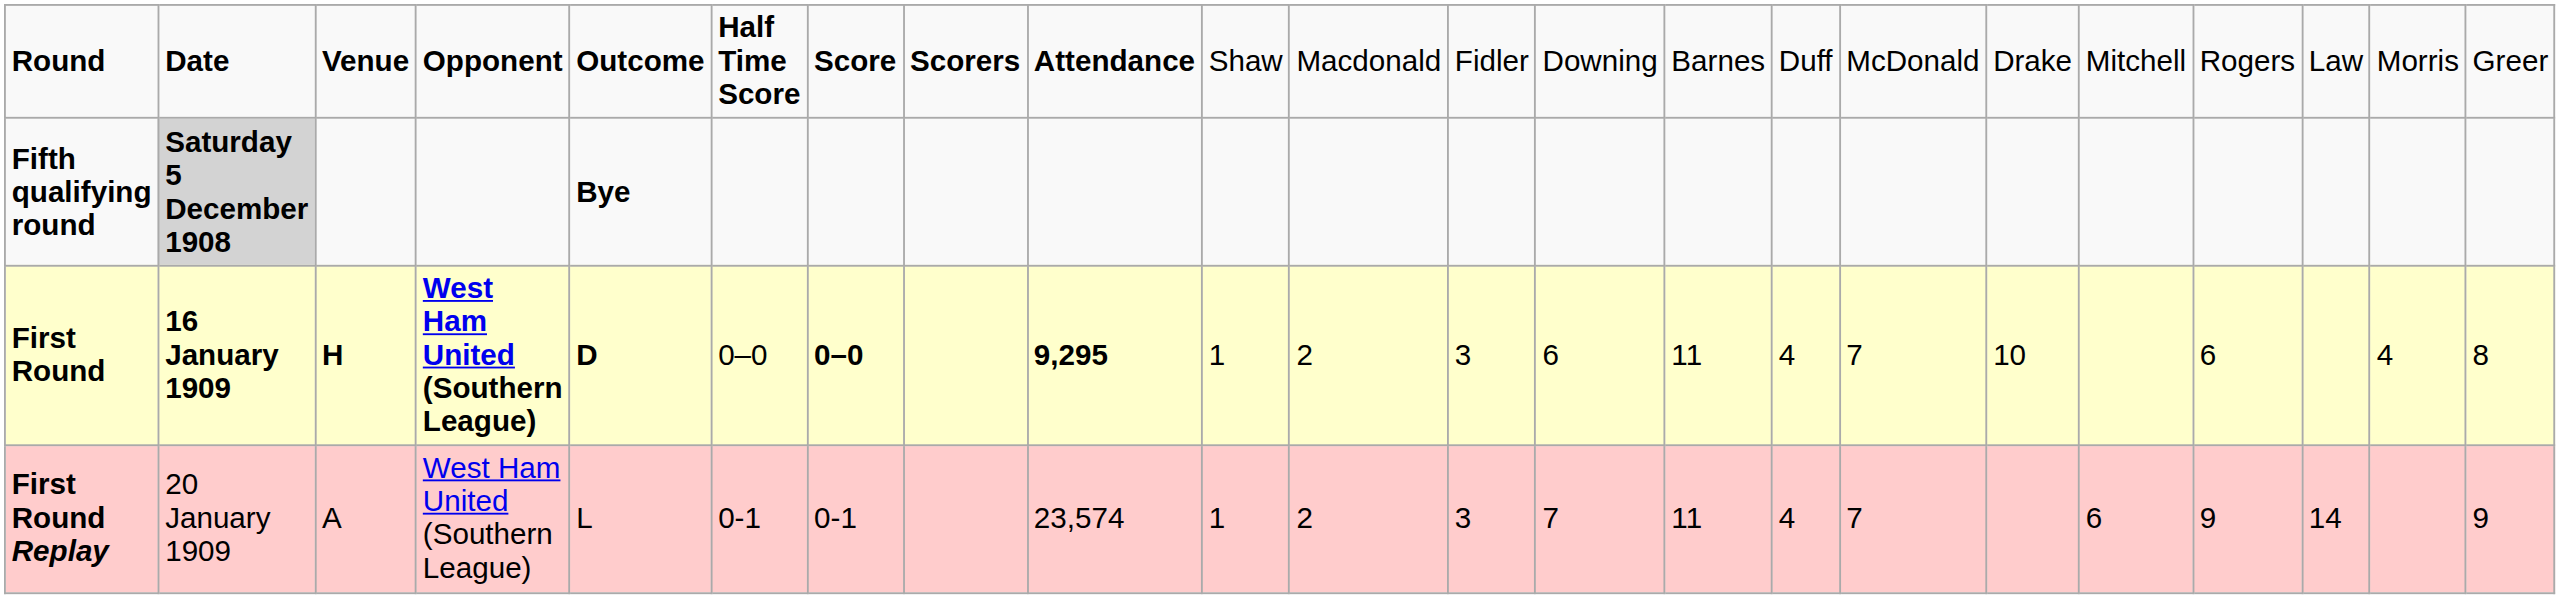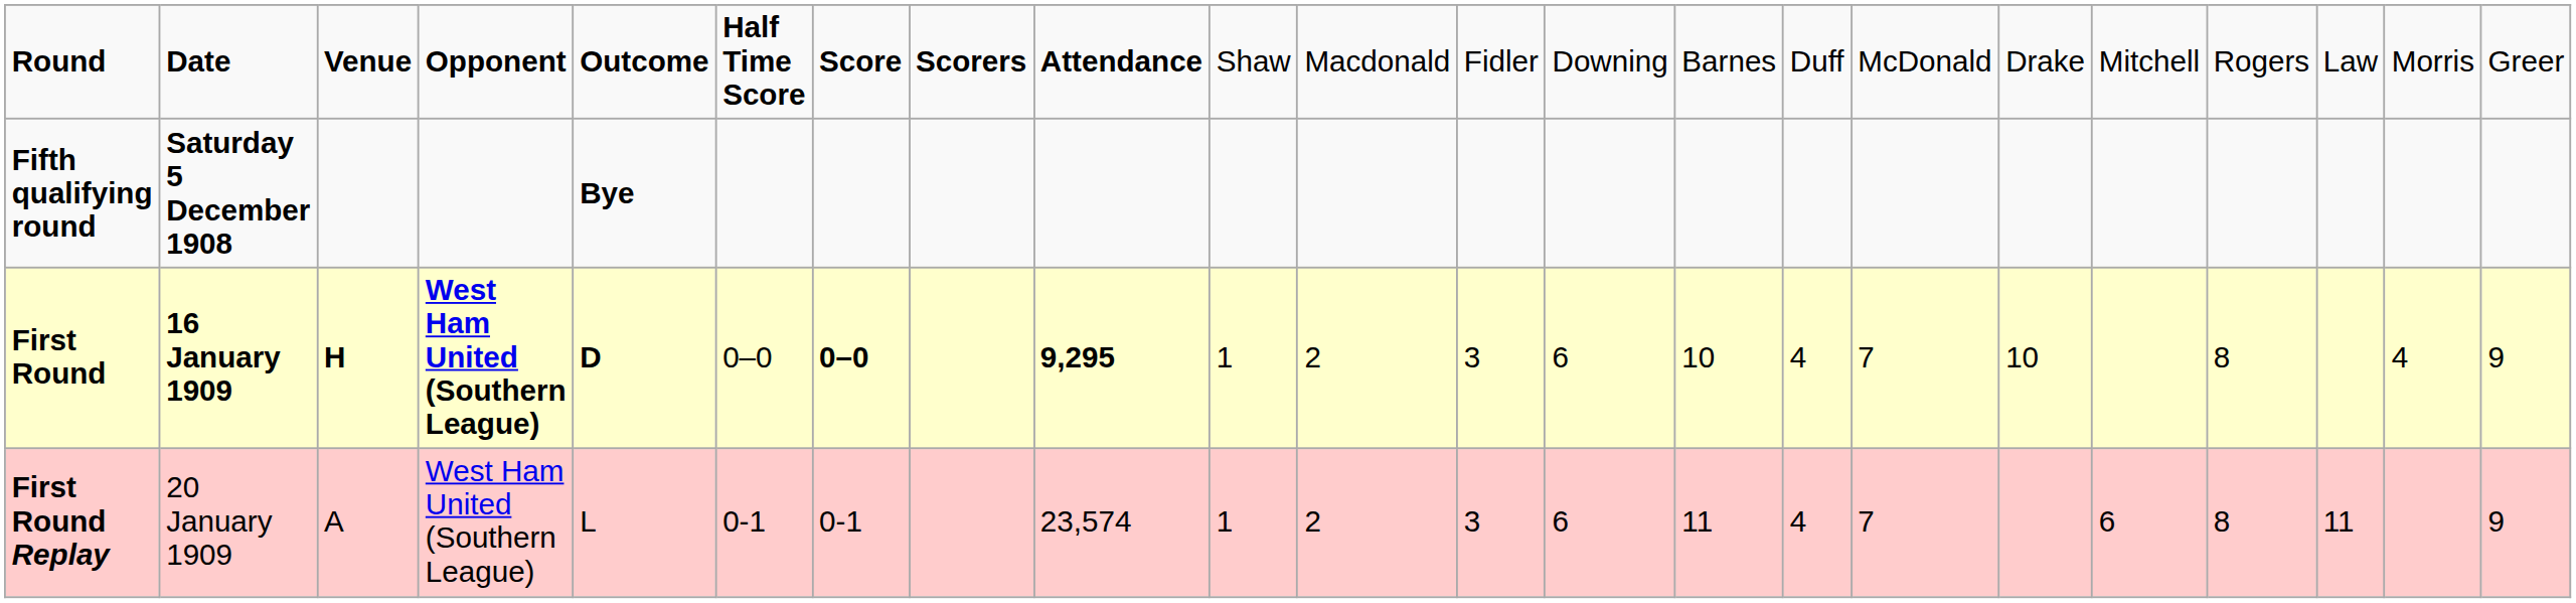 <table class="wikitable">
 <tr>
 <td><strong>Round</strong></td>
 <td><strong>Date</strong></td>
 <td><strong>Venue</strong></td>
 <td><strong>Opponent</strong></td>
 <td><strong>Outcome</strong></td>
 <td><strong>Half Time Score</strong></td>
 <td><strong>Score</strong></td>
 <td><strong>Scorers</strong></td>
 <td><strong>Attendance</strong></td>
 <td>Shaw</td>
 <td>Macdonald</td>
 <td>Fidler</td>
 <td>Downing</td>
 <td>Barnes</td>
 <td>Duff</td>
 <td>McDonald</td>
 <td>Drake</td>
 <td>Mitchell</td>
 <td>Rogers</td>
 <td>Law</td>
 <td>Morris</td>
 <td>Greer</td>
 </tr>
 <tr>
 <td><strong>Fifth qualifying round</strong></td>
-<td style="background: lightgrey;"><strong>Saturday 5 December 1908</strong></td>
+<td><strong>Saturday 5 December 1908</strong></td>
 <td></td>
 <td></td>
 <td><strong>Bye</strong></td>
 <td></td>
 <td></td>
 <td></td>
 <td></td>
 <td></td>
 <td></td>
 <td></td>
 <td></td>
 <td></td>
 <td></td>
 <td></td>
 <td></td>
 <td></td>
 <td></td>
 <td></td>
 <td></td>
 <td></td>
 </tr>
 <tr bgcolor="#FFFFCC">
 <td><strong>First Round</strong></td>
 <td><strong>16 January 1909</strong></td>
 <td><strong>H</strong></td>
 <td><strong><a href='#'>West Ham United</a> (Southern League)</strong></td>
 <td><strong>D</strong></td>
 <td>0–0</td>
 <td><strong>0–0</strong></td>
 <td></td>
 <td><strong>9,295</strong></td>
 <td>1</td>
 <td>2</td>
 <td>3</td>
 <td>6</td>
-<td>11</td>
+<td>10</td>
 <td>4</td>
 <td>7</td>
 <td>10</td>
 <td></td>
-<td>6</td>
+<td>8</td>
 <td></td>
 <td>4</td>
-<td>8</td>
+<td>9</td>
 </tr>
 <tr bgcolor="#FFCCCC">
 <td><strong>First Round <em>Replay<strong><em></td>
 <td></strong>20 January 1909<strong></td>
 <td></strong>A<strong></td>
 <td></strong><a href='#'>West Ham United</a> (Southern League)<strong></td>
 <td></strong>L<strong></td>
 <td>0-1</td>
 <td></strong>0-1<strong></td>
 <td></td>
 <td></strong>23,574<strong></td>
 <td>1</td>
 <td>2</td>
 <td>3</td>
-<td>7</td>
+<td>6</td>
 <td>11</td>
 <td>4</td>
 <td>7</td>
 <td></td>
 <td>6</td>
-<td>9</td>
-<td>14</td>
+<td>8</td>
+<td>11</td>
 <td></td>
 <td>9</td>
 </tr>
 </table>
